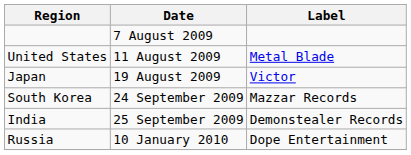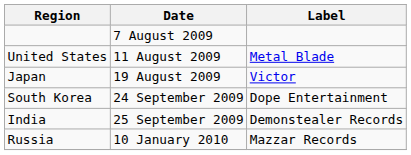 <table class="wikitable plainrowheaders">
 <tr>
 <th scope="col">Region</th>
 <th scope="col">Date</th>
 <th scope="col">Label</th>
 </tr>
 <tr>
 <td></td>
 <td>7 August 2009</td>
 <td></td>
 </tr>
 <tr>
 <td>United States</td>
 <td>11 August 2009</td>
 <td><a href='#'>Metal Blade</a></td>
 </tr>
 <tr>
 <td>Japan</td>
 <td>19 August 2009</td>
 <td><a href='#'>Victor</a></td>
 </tr>
 <tr>
 <td>South Korea</td>
 <td>24 September 2009</td>
-<td>Mazzar Records</td>
+<td>Dope Entertainment</td>
 </tr>
 <tr>
 <td>India</td>
 <td>25 September 2009</td>
 <td>Demonstealer Records</td>
 </tr>
 <tr>
 <td>Russia</td>
 <td>10 January 2010</td>
-<td>Dope Entertainment</td>
+<td>Mazzar Records</td>
 </tr>
 <tr>
 </tr>
 </table>
